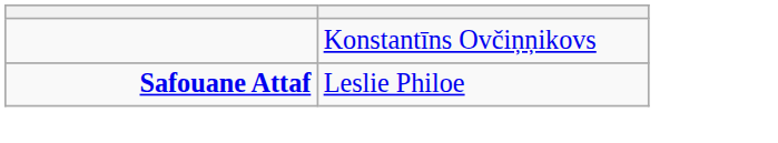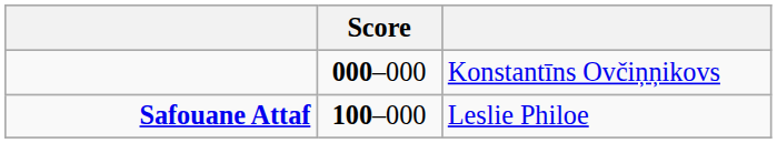 <table class="wikitable" style="text-align: center; font-size:90% ">
 <tr>
 <th align="right" width="160"></th>
+<th width="60">Score</th>
 <th align="left" width="170"></th>
 </tr>
 <tr>
 <td align=right></td>
+<td align=center><strong>000</strong>–000</td>
 <td align=left> <a href='#'>Konstantīns Ovčiņņikovs</a></td>
 </tr>
 <tr>
 <td align=right><strong><a href='#'>Safouane Attaf</a></strong> </td>
+<td align=center><strong>100</strong>–000</td>
 <td align=left> <a href='#'>Leslie Philoe</a></td>
 </tr>
 </table>
